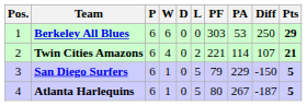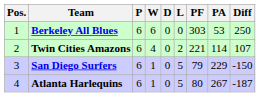 <table class="wikitable" style="text-align: center;">
 <tr>
 <th>Pos.</th>
 <th>Team</th>
 <th>P</th>
 <th>W</th>
 <th>D</th>
 <th>L</th>
 <th>PF</th>
 <th>PA</th>
 <th>Diff</th>
-<th>Pts</th>
 </tr>
 <tr bgcolor="ccffcc">
 <td>1</td>
 <td align="left"><strong><a href='#'>Berkeley All Blues</a></strong></td>
 <td>6</td>
 <td>6</td>
 <td>0</td>
 <td>0</td>
 <td>303</td>
 <td>53</td>
 <td>250</td>
-<td><strong>29</strong></td>
 </tr>
 <tr bgcolor="ccffcc">
 <td>2</td>
 <td align="left"><strong>Twin Cities Amazons</strong></td>
 <td>6</td>
 <td>4</td>
 <td>0</td>
 <td>2</td>
 <td>221</td>
 <td>114</td>
 <td>107</td>
-<td><strong>21</strong></td>
 </tr>
 <tr bgcolor="ccccff">
 <td>3</td>
 <td align="left"><strong><a href='#'>San Diego Surfers</a></strong></td>
 <td>6</td>
 <td>1</td>
 <td>0</td>
 <td>5</td>
 <td>79</td>
 <td>229</td>
 <td>-150</td>
-<td><strong>5</strong></td>
 </tr>
 <tr bgcolor="ccccff">
 <td>4</td>
 <td align="left"><strong>Atlanta Harlequins</strong></td>
 <td>6</td>
 <td>1</td>
 <td>0</td>
 <td>5</td>
 <td>80</td>
 <td>267</td>
 <td>-187</td>
-<td><strong>5</strong></td>
 </tr>
 </table>
